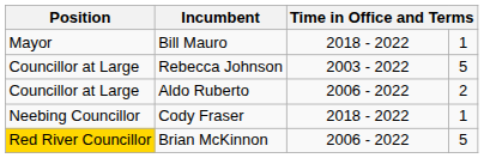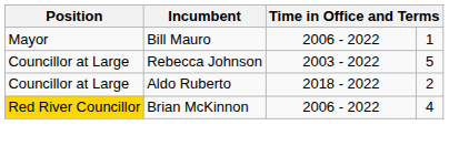 <table class="wikitable">
 <tr>
 <th>Position</th>
 <th>Incumbent</th>
 <th colspan="2">Time in Office and Terms</th>
 </tr>
 <tr>
 <td>Mayor</td>
 <td>Bill Mauro</td>
-<td style="text-align:center;">2018 - 2022</td>
+<td style="text-align:center;">2006 - 2022</td>
 <td style="text-align:center;">1</td>
 </tr>
 <tr>
 <td>Councillor at Large</td>
 <td>Rebecca Johnson</td>
 <td style="text-align:center;">2003 - 2022</td>
 <td style="text-align:center;">5</td>
 </tr>
 <tr>
 <td>Councillor at Large</td>
 <td>Aldo Ruberto</td>
-<td style="text-align:center;">2006 - 2022</td>
+<td style="text-align:center;">2018 - 2022</td>
 <td style="text-align:center;">2</td>
-</tr>
-<tr>
-<td>Neebing Councillor</td>
-<td>Cody Fraser</td>
-<td style="text-align:center;">2018 - 2022</td>
-<td style="text-align:center;">1</td>
 </tr>
 <tr>
 <td style="background: gold;">Red River Councillor</td>
 <td>Brian McKinnon</td>
 <td style="text-align:center;">2006 - 2022</td>
-<td style="text-align:center;">5</td>
+<td style="text-align:center;">4</td>
 </tr>
 </table>
